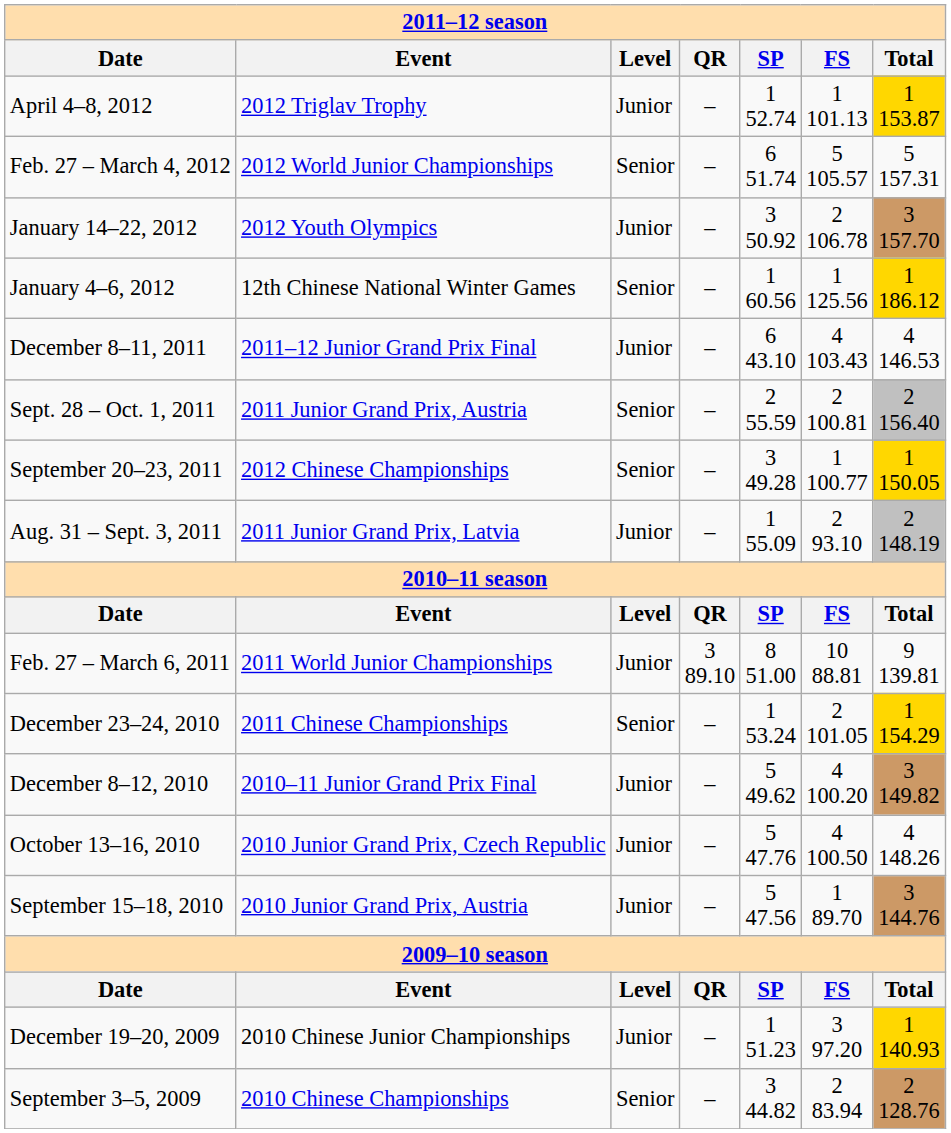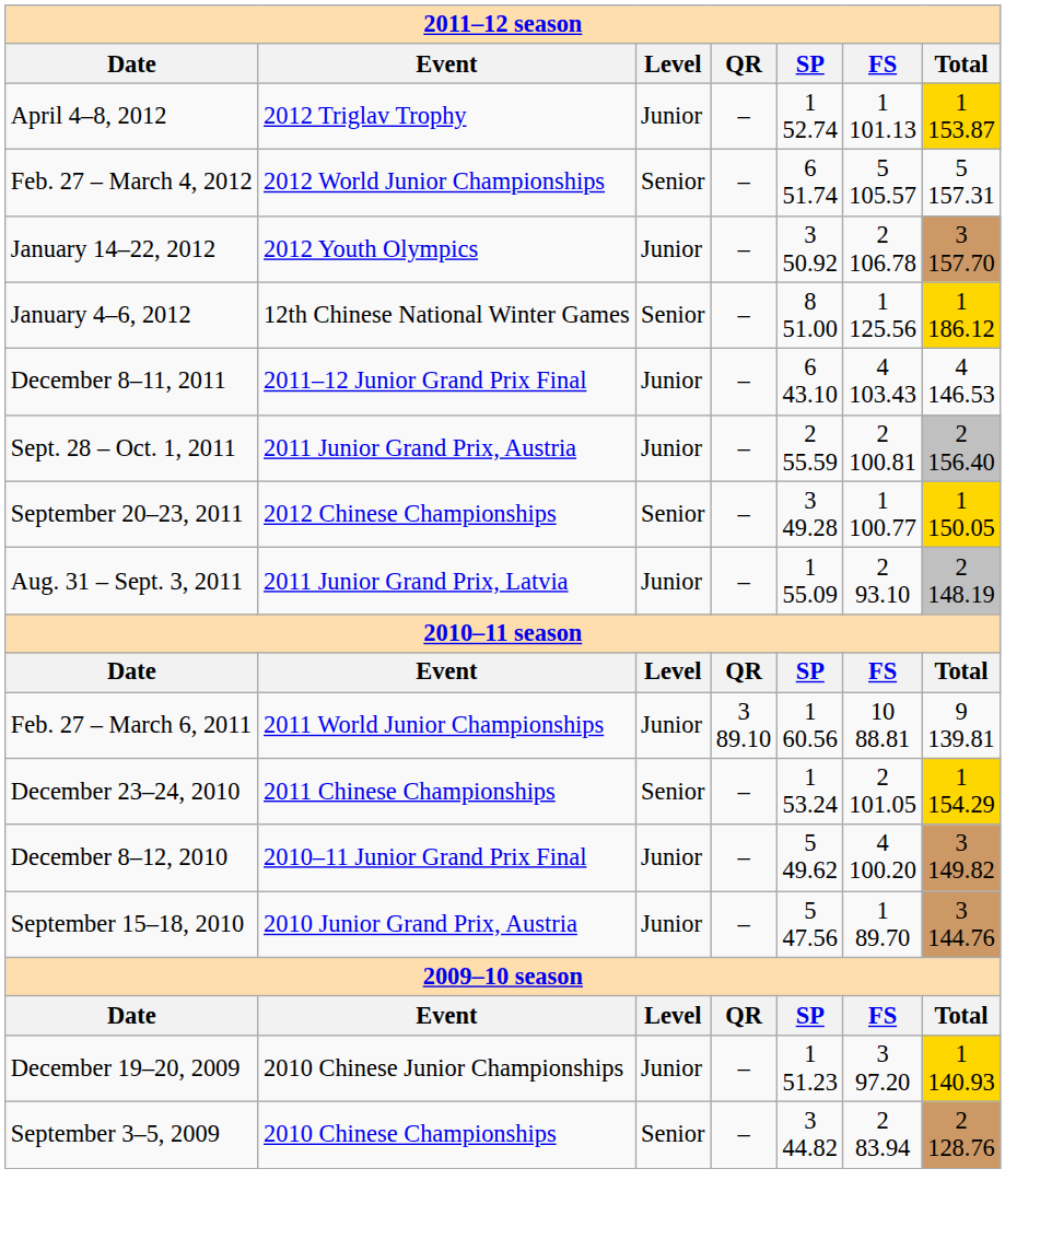 <table class="wikitable">
 <tr>
 <th colspan=7 style="background:#ffdead;"><a href='#'>2011–12 season</a></th>
 </tr>
 <tr>
 <th>Date</th>
 <th>Event</th>
 <th>Level</th>
 <th>QR</th>
 <th><a href='#'>SP</a></th>
 <th><a href='#'>FS</a></th>
 <th>Total</th>
 </tr>
 <tr>
 <td>April 4–8, 2012</td>
 <td><a href='#'>2012 Triglav Trophy</a></td>
 <td>Junior</td>
 <td align=center>–</td>
 <td align=center>1 <br> 52.74</td>
 <td align=center>1 <br> 101.13</td>
 <td align=center bgcolor=gold>1 <br> 153.87</td>
 </tr>
 <tr>
 <td>Feb. 27 – March 4, 2012</td>
 <td><a href='#'>2012 World Junior Championships</a></td>
 <td>Senior</td>
 <td align=center>–</td>
 <td align=center>6 <br> 51.74</td>
 <td align=center>5 <br> 105.57</td>
 <td align=center>5 <br> 157.31</td>
 </tr>
 <tr>
 <td>January 14–22, 2012</td>
 <td><a href='#'>2012 Youth Olympics</a></td>
 <td>Junior</td>
 <td align=center>–</td>
 <td align=center>3 <br> 50.92</td>
 <td align=center>2 <br> 106.78</td>
 <td align=center bgcolor=cc9966>3 <br> 157.70</td>
 </tr>
 <tr>
 <td>January 4–6, 2012</td>
 <td>12th Chinese National Winter Games</td>
 <td>Senior</td>
 <td align=center>–</td>
-<td align=center>1 <br> 60.56</td>
+<td align=center>8 <br> 51.00</td>
 <td align=center>1 <br> 125.56</td>
 <td align=center bgcolor=gold>1 <br> 186.12</td>
 </tr>
 <tr>
 <td>December 8–11, 2011</td>
 <td><a href='#'>2011–12 Junior Grand Prix Final</a></td>
 <td>Junior</td>
 <td align=center>–</td>
 <td align=center>6 <br> 43.10</td>
 <td align=center>4 <br> 103.43</td>
 <td align=center>4 <br> 146.53</td>
 </tr>
 <tr>
 <td>Sept. 28 – Oct. 1, 2011</td>
 <td><a href='#'>2011 Junior Grand Prix, Austria</a></td>
-<td>Senior</td>
+<td>Junior</td>
 <td align=center>–</td>
 <td align=center>2 <br> 55.59</td>
 <td align=center>2 <br> 100.81</td>
 <td align=center bgcolor=silver>2 <br> 156.40</td>
 </tr>
 <tr>
 <td>September 20–23, 2011</td>
 <td><a href='#'>2012 Chinese Championships</a></td>
 <td>Senior</td>
 <td align=center>–</td>
 <td align=center>3 <br> 49.28</td>
 <td align=center>1 <br> 100.77</td>
 <td align=center bgcolor=gold>1 <br> 150.05</td>
 </tr>
 <tr>
 <td>Aug. 31 – Sept. 3, 2011</td>
 <td><a href='#'>2011 Junior Grand Prix, Latvia</a></td>
 <td>Junior</td>
 <td align=center>–</td>
 <td align=center>1 <br> 55.09</td>
 <td align=center>2 <br> 93.10</td>
 <td align=center bgcolor=silver>2 <br> 148.19</td>
 </tr>
 <tr>
 <th colspan=7 style="background:#ffdead;"><a href='#'>2010–11 season</a></th>
 </tr>
 <tr>
 <th>Date</th>
 <th>Event</th>
 <th>Level</th>
 <th>QR</th>
 <th><a href='#'>SP</a></th>
 <th><a href='#'>FS</a></th>
 <th>Total</th>
 </tr>
 <tr>
 <td>Feb. 27 – March 6, 2011</td>
 <td><a href='#'>2011 World Junior Championships</a></td>
 <td>Junior</td>
 <td align=center>3 <br> 89.10</td>
-<td align=center>8 <br> 51.00</td>
+<td align=center>1 <br> 60.56</td>
 <td align=center>10 <br> 88.81</td>
 <td align=center>9 <br> 139.81</td>
 </tr>
 <tr>
 <td>December 23–24, 2010</td>
 <td><a href='#'>2011 Chinese Championships</a></td>
 <td>Senior</td>
 <td align=center>–</td>
 <td align=center>1 <br> 53.24</td>
 <td align=center>2 <br> 101.05</td>
 <td align=center bgcolor=gold>1 <br> 154.29</td>
 </tr>
 <tr>
 <td>December 8–12, 2010</td>
 <td><a href='#'>2010–11 Junior Grand Prix Final</a></td>
 <td>Junior</td>
 <td align=center>–</td>
 <td align=center>5 <br> 49.62</td>
 <td align=center>4 <br> 100.20</td>
 <td align=center bgcolor=cc9966>3 <br> 149.82</td>
-</tr>
-<tr>
-<td>October 13–16, 2010</td>
-<td><a href='#'>2010 Junior Grand Prix, Czech Republic</a></td>
-<td>Junior</td>
-<td align=center>–</td>
-<td align=center>5 <br> 47.76</td>
-<td align=center>4 <br> 100.50</td>
-<td align=center>4 <br> 148.26</td>
 </tr>
 <tr>
 <td>September 15–18, 2010</td>
 <td><a href='#'>2010 Junior Grand Prix, Austria</a></td>
 <td>Junior</td>
 <td align=center>–</td>
 <td align=center>5 <br> 47.56</td>
 <td align=center>1 <br> 89.70</td>
 <td align=center bgcolor=cc9966>3 <br> 144.76</td>
 </tr>
 <tr>
 <th colspan=7 style="background:#ffdead;"><a href='#'>2009–10 season</a></th>
 </tr>
 <tr>
 <th>Date</th>
 <th>Event</th>
 <th>Level</th>
 <th>QR</th>
 <th><a href='#'>SP</a></th>
 <th><a href='#'>FS</a></th>
 <th>Total</th>
 </tr>
 <tr>
 <td>December 19–20, 2009</td>
 <td>2010 Chinese Junior Championships</td>
 <td>Junior</td>
 <td align=center>–</td>
 <td align=center>1 <br> 51.23</td>
 <td align=center>3 <br> 97.20</td>
 <td align=center bgcolor=gold>1 <br> 140.93</td>
 </tr>
 <tr>
 <td>September 3–5, 2009</td>
 <td><a href='#'>2010 Chinese Championships</a></td>
 <td>Senior</td>
 <td align=center>–</td>
 <td align=center>3 <br> 44.82</td>
 <td align=center>2 <br> 83.94</td>
 <td align=center bgcolor=cc9966>2 <br> 128.76</td>
 </tr>
 </table>
